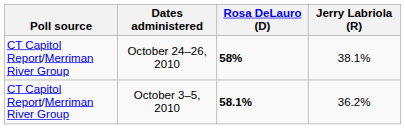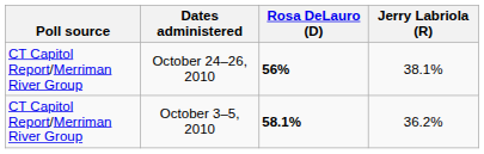 <table class="wikitable">
 <tr valign=bottom>
 <th width='150'>Poll source</th>
 <th width='130'>Dates administered</th>
 <th width='120'><a href='#'>Rosa DeLauro</a> (D)</th>
 <th width='120'>Jerry Labriola (R)</th>
 </tr>
 <tr>
 <td><a href='#'>CT Capitol Report</a>/<a href='#'>Merriman River Group</a></td>
 <td align=center>October 24–26, 2010</td>
-<td><strong>58%</strong></td>
+<td><strong>56%</strong></td>
 <td align=center>38.1%</td>
 </tr>
 <tr>
 <td><a href='#'>CT Capitol Report</a>/<a href='#'>Merriman River Group</a></td>
 <td align=center>October 3–5, 2010</td>
 <td><strong>58.1%</strong></td>
 <td align=center>36.2%</td>
 </tr>
 </table>
